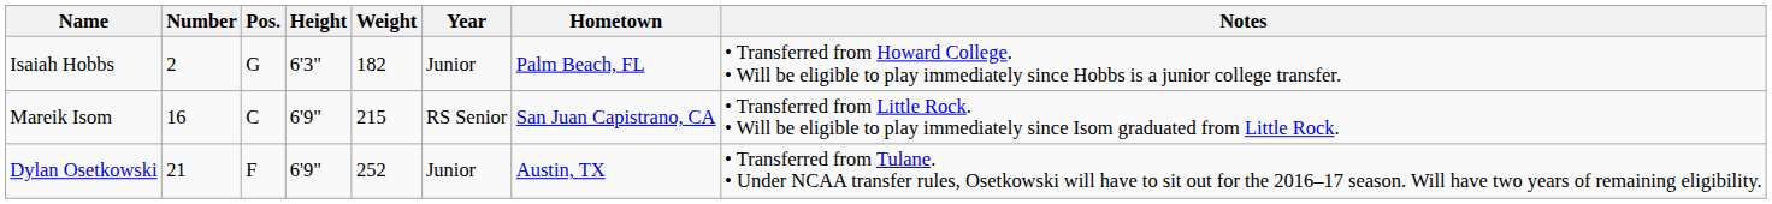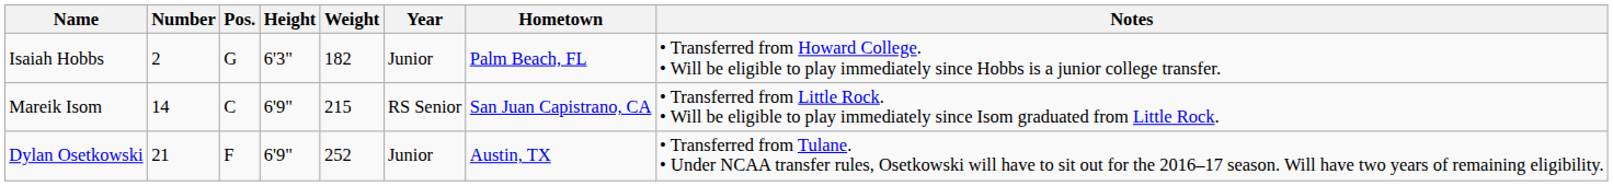 <table class="wikitable sortable" border="1">
 <tr>
 <th>Name</th>
 <th>Number</th>
 <th>Pos.</th>
 <th>Height</th>
 <th>Weight</th>
 <th>Year</th>
 <th>Hometown</th>
 <th class="unsortable">Notes</th>
 </tr>
 <tr>
 <td>Isaiah Hobbs</td>
 <td>2</td>
 <td>G</td>
 <td>6'3"</td>
 <td>182</td>
 <td>Junior</td>
 <td><a href='#'>Palm Beach, FL</a></td>
 <td>• Transferred from <a href='#'>Howard College</a>.<br>• Will be eligible to play immediately since Hobbs is a junior college transfer.</td>
 </tr>
 <tr>
 <td>Mareik Isom</td>
-<td>16</td>
+<td>14</td>
 <td>C</td>
 <td>6'9"</td>
 <td>215</td>
 <td>RS Senior</td>
 <td><a href='#'>San Juan Capistrano, CA</a></td>
 <td>• Transferred from <a href='#'>Little Rock</a>.<br>• Will be eligible to play immediately since Isom graduated from <a href='#'>Little Rock</a>.</td>
 </tr>
 <tr>
 <td><a href='#'>Dylan Osetkowski</a></td>
 <td>21</td>
 <td>F</td>
 <td>6'9"</td>
 <td>252</td>
 <td>Junior</td>
 <td><a href='#'>Austin, TX</a></td>
 <td>• Transferred from <a href='#'>Tulane</a>.<br>• Under NCAA transfer rules, Osetkowski will have to sit out for the 2016–17 season. Will have two years of remaining eligibility.</td>
 </tr>
 </table>
